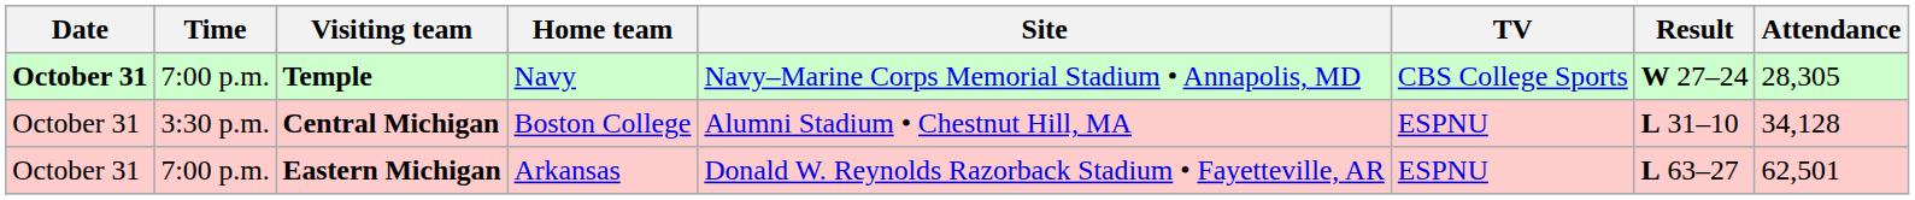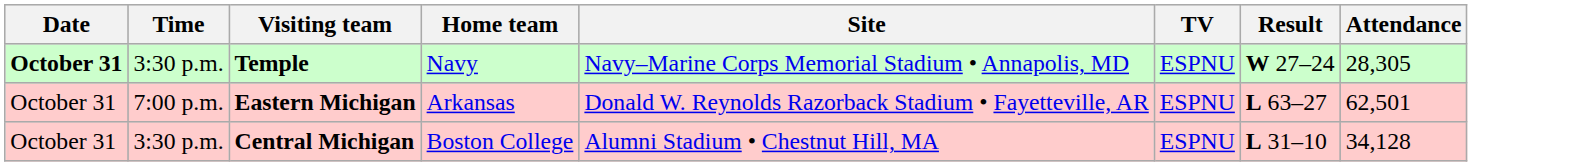 <table class="wikitable" style="font-size:95%;">
 <tr>
 <th>Date</th>
 <th>Time</th>
 <th>Visiting team</th>
 <th>Home team</th>
 <th>Site</th>
 <th>TV</th>
 <th>Result</th>
 <th>Attendance</th>
 </tr>
 <tr style="background:#cfc;">
 <td><strong>October 31</strong></td>
-<td>7:00 p.m.</td>
+<td>3:30 p.m.</td>
 <td><strong>Temple</strong></td>
 <td><a href='#'>Navy</a></td>
 <td><a href='#'>Navy–Marine Corps Memorial Stadium</a> • <a href='#'>Annapolis, MD</a></td>
-<td><a href='#'>CBS College Sports</a></td>
+<td><a href='#'>ESPNU</a></td>
 <td><strong>W</strong> 27–24</td>
 <td>28,305</td>
+</tr>
+<tr style="background:#fcc;">
+<td>October 31</td>
+<td>7:00 p.m.</td>
+<td><strong>Eastern Michigan</strong></td>
+<td><a href='#'>Arkansas</a></td>
+<td><a href='#'>Donald W. Reynolds Razorback Stadium</a> • <a href='#'>Fayetteville, AR</a></td>
+<td><a href='#'>ESPNU</a></td>
+<td><strong>L</strong> 63–27</td>
+<td>62,501</td>
 </tr>
 <tr style="background:#fcc;">
 <td>October 31</td>
 <td>3:30 p.m.</td>
 <td><strong>Central Michigan</strong></td>
 <td><a href='#'>Boston College</a></td>
 <td><a href='#'>Alumni Stadium</a> • <a href='#'>Chestnut Hill, MA</a></td>
 <td><a href='#'>ESPNU</a></td>
 <td><strong>L</strong> 31–10</td>
 <td>34,128</td>
 </tr>
-<tr style="background:#fcc;">
-<td>October 31</td>
-<td>7:00 p.m.</td>
-<td><strong>Eastern Michigan</strong></td>
-<td><a href='#'>Arkansas</a></td>
-<td><a href='#'>Donald W. Reynolds Razorback Stadium</a> • <a href='#'>Fayetteville, AR</a></td>
-<td><a href='#'>ESPNU</a></td>
-<td><strong>L</strong> 63–27</td>
-<td>62,501</td>
-</tr>
 </table>
